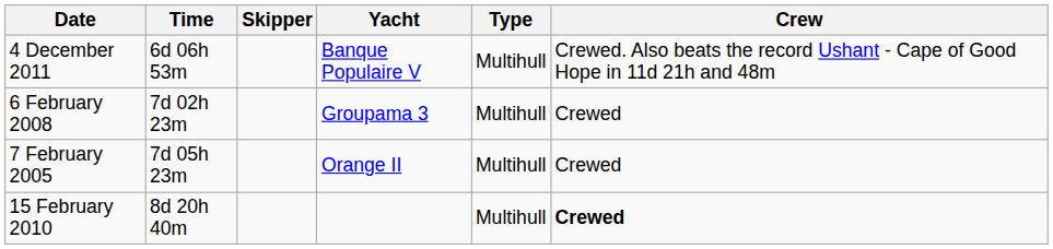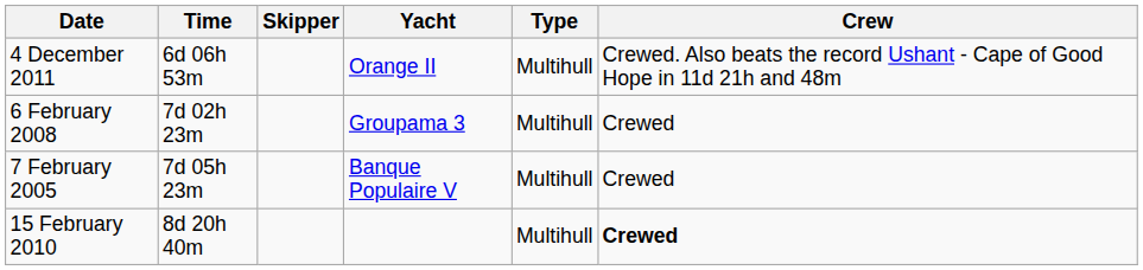 <table class="wikitable sortable">
 <tr>
 <th>Date</th>
 <th>Time</th>
 <th>Skipper</th>
 <th>Yacht</th>
 <th>Type</th>
 <th>Crew</th>
 </tr>
 <tr>
 <td>4 December 2011</td>
 <td>6d 06h 53m</td>
 <td></td>
-<td><a href='#'>Banque Populaire V</a></td>
+<td><a href='#'>Orange II</a></td>
 <td>Multihull</td>
 <td>Crewed. Also beats the record <a href='#'>Ushant</a> - Cape of Good Hope in 11d 21h and 48m</td>
 </tr>
 <tr>
 <td>6 February 2008</td>
 <td>7d 02h 23m</td>
 <td></td>
 <td><a href='#'>Groupama 3</a></td>
 <td>Multihull</td>
 <td>Crewed</td>
 </tr>
 <tr>
 <td>7 February 2005</td>
 <td>7d 05h 23m</td>
 <td></td>
-<td><a href='#'>Orange II</a></td>
+<td><a href='#'>Banque Populaire V</a></td>
 <td>Multihull</td>
 <td>Crewed</td>
 </tr>
 <tr>
 <td>15 February 2010</td>
 <td>8d 20h 40m</td>
 <td></td>
 <td></td>
 <td>Multihull</td>
 <td><strong>Crewed</strong></td>
 </tr>
 </table>
